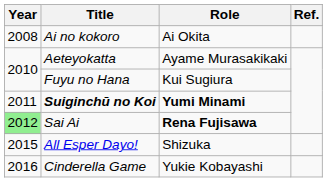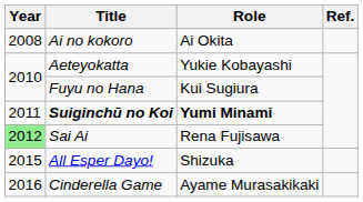 <table class="wikitable">
 <tr>
 <th>Year</th>
 <th>Title</th>
 <th>Role</th>
 <th>Ref.</th>
 </tr>
 <tr>
 <td>2008</td>
 <td><em>Ai no kokoro</em></td>
 <td>Ai Okita</td>
 <td></td>
 </tr>
 <tr>
 <td rowspan="2">2010</td>
 <td><em>Aeteyokatta</em></td>
-<td>Ayame Murasakikaki</td>
+<td>Yukie Kobayashi</td>
 <td rowspan="4"></td>
 </tr>
 <tr>
 <td><em>Fuyu no Hana</em></td>
 <td>Kui Sugiura</td>
 </tr>
 <tr>
 <td>2011</td>
 <td><strong><em>Suiginchū no Koi</em></strong></td>
 <td><strong>Yumi Minami</strong></td>
 </tr>
 <tr>
 <td style="background: lightgreen;">2012</td>
 <td><em>Sai Ai</em></td>
-<td><strong>Rena Fujisawa</strong></td>
+<td>Rena Fujisawa</td>
 </tr>
 <tr>
 <td>2015</td>
 <td><em><a href='#'>All Esper Dayo!</a></em></td>
 <td>Shizuka</td>
 <td></td>
 </tr>
 <tr>
 <td>2016</td>
 <td><em>Cinderella Game</em></td>
-<td>Yukie Kobayashi</td>
+<td>Ayame Murasakikaki</td>
 <td></td>
 </tr>
 </table>
